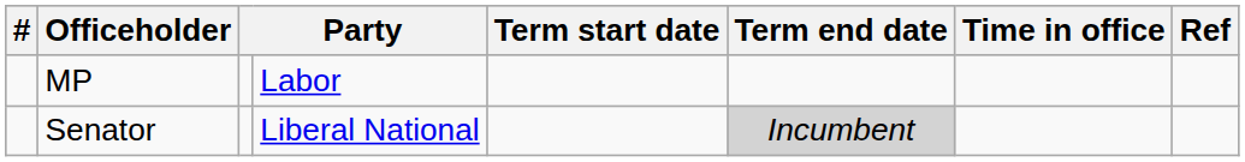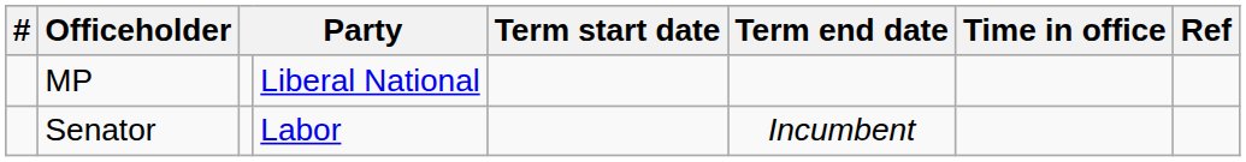 <table class='wikitable sortable'>
 <tr>
 <th>#</th>
 <th>Officeholder</th>
 <th colspan="2">Party</th>
 <th>Term start date</th>
 <th>Term end date</th>
 <th>Time in office</th>
 <th class="unsortable">Ref</th>
 </tr>
 <tr>
 <td align=center></td>
 <td> MP</td>
 <td></td>
-<td><a href='#'>Labor</a></td>
+<td><a href='#'>Liberal National</a></td>
 <td align=center></td>
 <td align=center></td>
 <td align=right></td>
 <td></td>
 </tr>
 <tr>
 <td align=center></td>
 <td>Senator </td>
 <td></td>
-<td><a href='#'>Liberal National</a></td>
+<td><a href='#'>Labor</a></td>
 <td align=center></td>
-<td align=center style="background: lightgrey;"><em>Incumbent</em></td>
+<td align=center><em>Incumbent</em></td>
 <td align=right></td>
 <td></td>
 </tr>
 </table>
